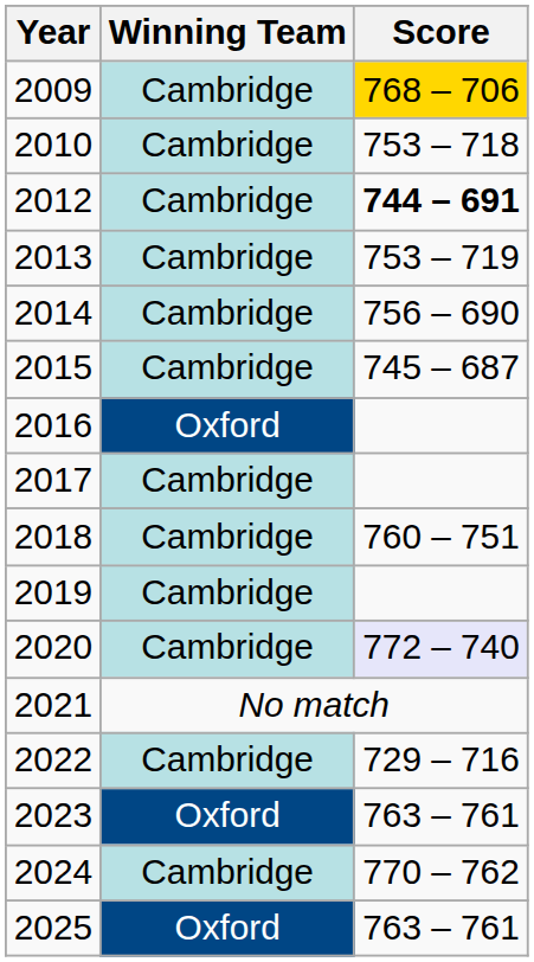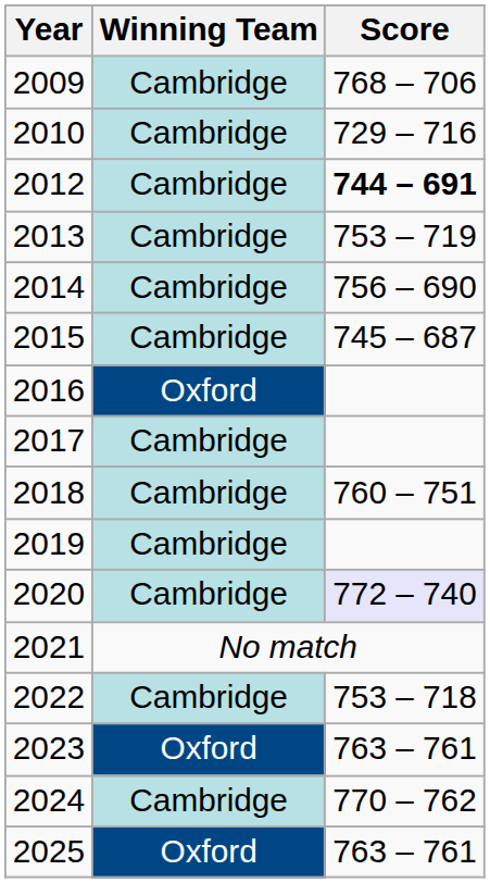 <table class="wikitable sortable" style="text-align: center;">
 <tr>
 <th scope="col">Year</th>
 <th scope="col">Winning Team</th>
 <th scope="col">Score</th>
 </tr>
 <tr>
 <td>2009</td>
 <td style="background:#B7E1E4; color:#000;">Cambridge</td>
-<td style="background: gold;">768 – 706 </td>
+<td>768 – 706 </td>
 </tr>
 <tr>
 <td>2010</td>
 <td style="background:#B7E1E4; color:#000;">Cambridge</td>
-<td>753 – 718</td>
+<td>729 – 716 </td>
 </tr>
 <tr>
 <td>2012</td>
 <td style="background:#B7E1E4; color:#000;">Cambridge</td>
 <td><strong>744 – 691</strong></td>
 </tr>
 <tr>
 <td>2013</td>
 <td style="background:#B7E1E4; color:#000;">Cambridge</td>
 <td>753 – 719</td>
 </tr>
 <tr>
 <td>2014</td>
 <td style="background:#B7E1E4; color:#000;">Cambridge</td>
 <td>756 – 690</td>
 </tr>
 <tr>
 <td>2015</td>
 <td style="background:#B7E1E4; color:#000;">Cambridge</td>
 <td>745 – 687</td>
 </tr>
 <tr>
 <td>2016</td>
 <td style="background:#004685; color:#fff;">Oxford</td>
 <td></td>
 </tr>
 <tr>
 <td>2017</td>
 <td style="background:#B7E1E4; color:#000;">Cambridge</td>
 <td></td>
 </tr>
 <tr>
 <td>2018</td>
 <td style="background:#B7E1E4; color:#000;">Cambridge</td>
 <td>760 – 751</td>
 </tr>
 <tr>
 <td>2019</td>
 <td style="background:#B7E1E4; color:#000;">Cambridge</td>
 <td></td>
 </tr>
 <tr>
 <td>2020</td>
 <td style="background:#B7E1E4; color:#000;">Cambridge</td>
 <td style="background: lavender;">772 – 740</td>
 </tr>
 <tr>
 <td>2021</td>
 <td colspan="2"><em>No match</em></td>
 </tr>
 <tr>
 <td>2022</td>
 <td style="background:#B7E1E4; color:#000;">Cambridge</td>
-<td>729 – 716 </td>
+<td>753 – 718</td>
 </tr>
 <tr>
 <td>2023</td>
 <td style="background:#004685; color:#fff;">Oxford</td>
 <td>763 – 761</td>
 </tr>
 <tr>
 <td>2024</td>
 <td style="background:#B7E1E4; color:#000;">Cambridge</td>
 <td>770 – 762</td>
 </tr>
 <tr>
 <td>2025</td>
 <td style="background:#004685; color:#fff;">Oxford</td>
 <td>763 – 761</td>
 </tr>
 </table>
